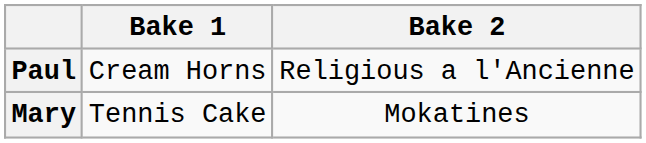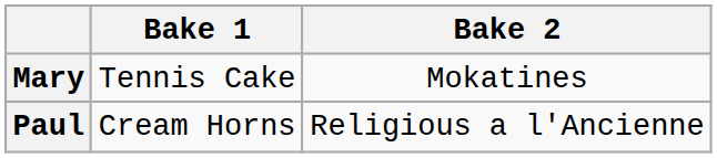 <table class="wikitable" style="text-align:center;">
 <tr>
 <th scope="col"></th>
 <th scope="col">Bake 1</th>
 <th scope="col">Bake 2</th>
 </tr>
 <tr>
+<th scope="row">Mary</th>
+<td>Tennis Cake</td>
+<td>Mokatines</td>
+</tr>
+<tr>
 <th scope="row">Paul</th>
 <td>Cream Horns</td>
 <td>Religious a l'Ancienne</td>
 </tr>
-<tr>
-<th scope="row">Mary</th>
-<td>Tennis Cake</td>
-<td>Mokatines</td>
-</tr>
 </table>
